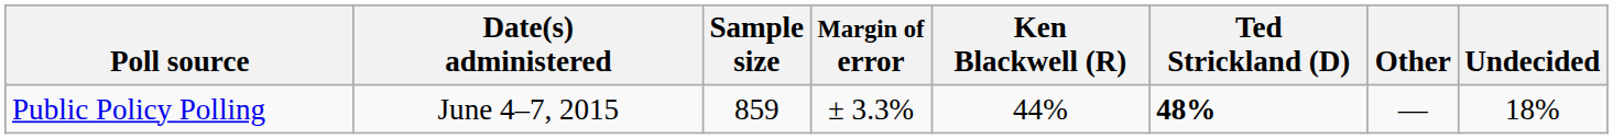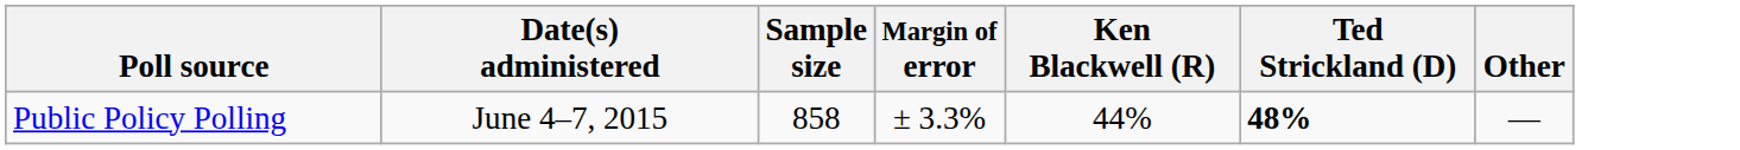 <table class="wikitable">
 <tr valign= bottom>
 <th style="width:180px;">Poll source</th>
 <th style="width:180px;">Date(s)<br>administered</th>
 <th class=small>Sample<br>size</th>
 <th class=small><small>Margin of</small><br>error</th>
 <th style="width:110px;">Ken<br>Blackwell (R)</th>
 <th style="width:110px;">Ted<br>Strickland (D)</th>
 <th>Other</th>
-<th>Undecided</th>
 </tr>
 <tr>
 <td><a href='#'>Public Policy Polling</a></td>
 <td align=center>June 4–7, 2015</td>
-<td align=center>859</td>
+<td align=center>858</td>
 <td align=center>± 3.3%</td>
 <td align=center>44%</td>
 <td><strong>48%</strong></td>
 <td align=center>—</td>
-<td align=center>18%</td>
 </tr>
 </table>
